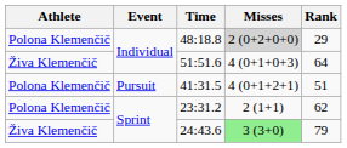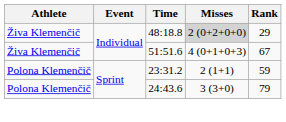 <table class="wikitable" style="font-size:90%; text-align:center">
 <tr>
 <th>Athlete</th>
 <th>Event</th>
 <th>Time</th>
 <th>Misses</th>
 <th>Rank</th>
 </tr>
 <tr>
-<td align=left><a href='#'>Polona Klemenčič</a></td>
+<td align=left><a href='#'>Živa Klemenčič</a></td>
 <td align=left rowspan=2><a href='#'>Individual</a></td>
 <td>48:18.8</td>
 <td style="background: lightgrey;">2 (0+2+0+0)</td>
 <td>29</td>
 </tr>
 <tr>
 <td align=left><a href='#'>Živa Klemenčič</a></td>
 <td>51:51.6</td>
 <td>4 (0+1+0+3)</td>
-<td>64</td>
-</tr>
-<tr>
-<td align=left><a href='#'>Polona Klemenčič</a></td>
-<td align=left><a href='#'>Pursuit</a></td>
-<td>41:31.5</td>
-<td>4 (0+1+2+1)</td>
-<td>51</td>
+<td>67</td>
 </tr>
 <tr>
 <td align=left><a href='#'>Polona Klemenčič</a></td>
 <td align=left rowspan=2><a href='#'>Sprint</a></td>
 <td>23:31.2</td>
 <td>2 (1+1)</td>
-<td>62</td>
+<td>59</td>
 </tr>
 <tr>
-<td align=left><a href='#'>Živa Klemenčič</a></td>
+<td align=left><a href='#'>Polona Klemenčič</a></td>
 <td>24:43.6</td>
-<td style="background: lightgreen;">3 (3+0)</td>
+<td>3 (3+0)</td>
 <td>79</td>
 </tr>
 </table>
